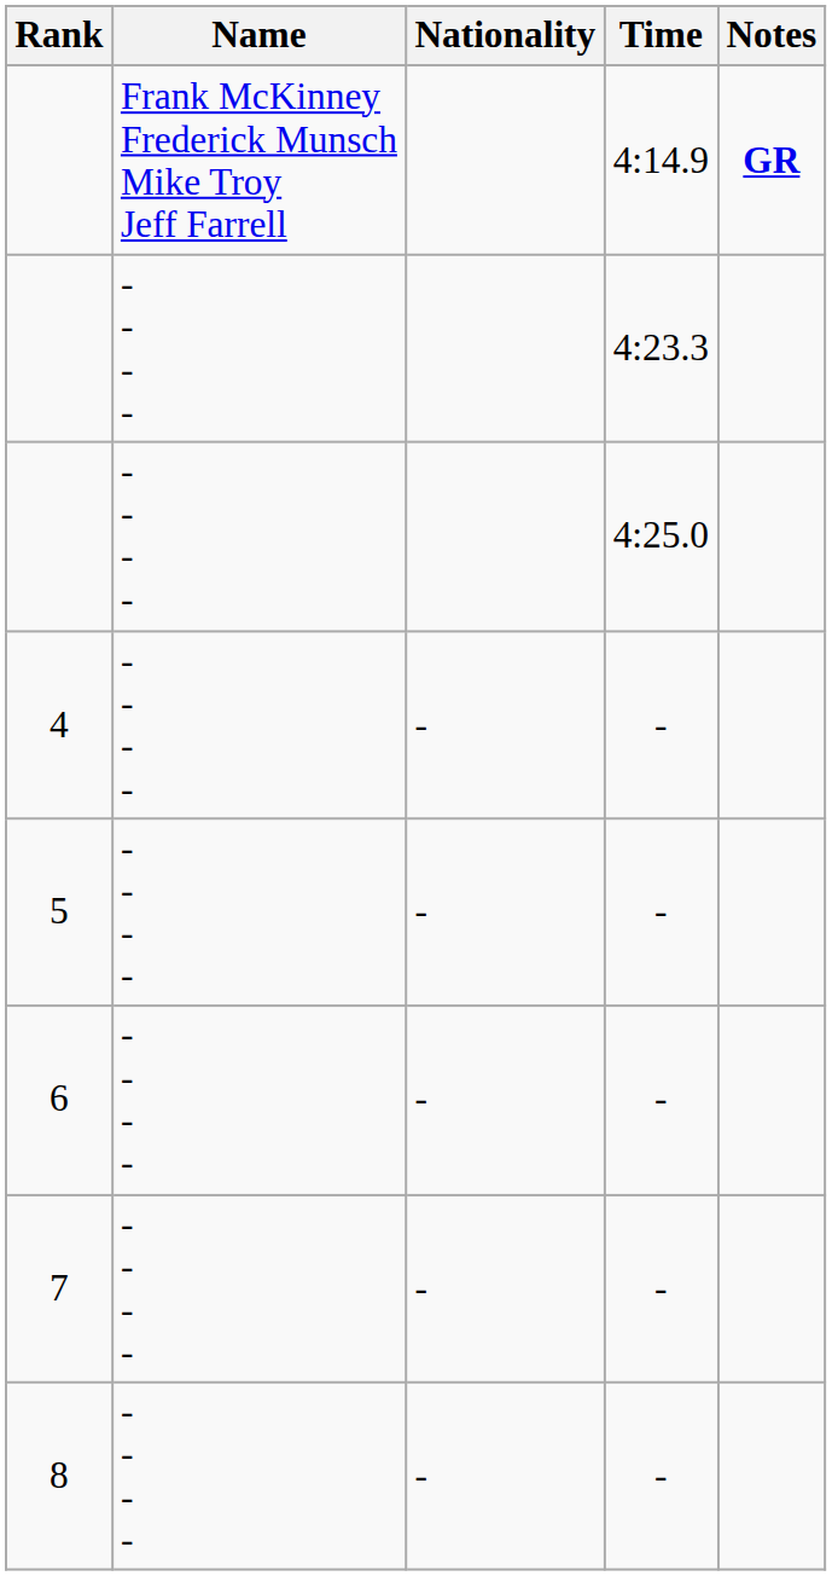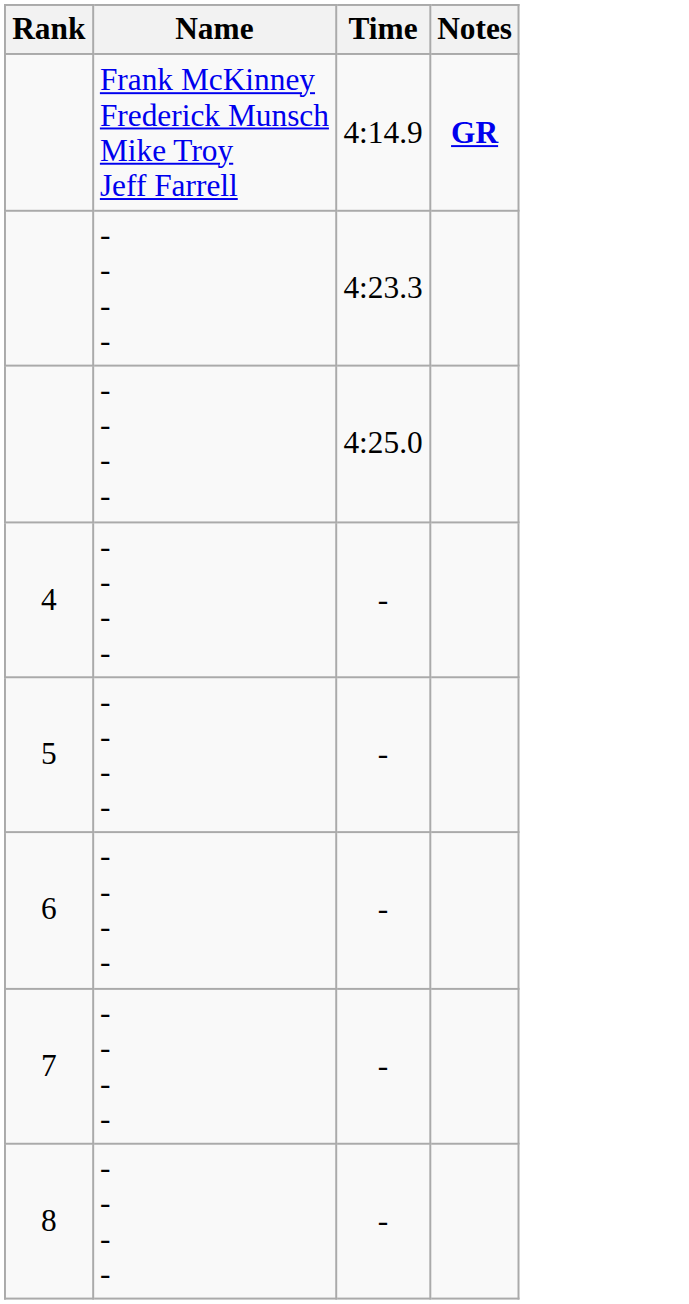 <table class="wikitable sortable" style="text-align:center">
 <tr>
 <th>Rank</th>
 <th>Name</th>
-<th>Nationality</th>
 <th>Time</th>
 <th>Notes</th>
 </tr>
 <tr>
 <td></td>
 <td align=left><a href='#'>Frank McKinney</a> <br> <a href='#'>Frederick Munsch</a> <br> <a href='#'>Mike Troy</a> <br> <a href='#'>Jeff Farrell</a></td>
-<td align=left></td>
 <td>4:14.9</td>
 <td><strong><a href='#'>GR</a></strong></td>
 </tr>
 <tr>
 <td></td>
 <td align=left>- <br> - <br> - <br> -</td>
-<td align=left></td>
 <td>4:23.3</td>
 <td></td>
 </tr>
 <tr>
 <td></td>
 <td align=left>- <br> - <br> - <br> -</td>
-<td align=left></td>
 <td>4:25.0</td>
 <td></td>
 </tr>
 <tr>
 <td>4</td>
 <td align=left>- <br> - <br> - <br> -</td>
-<td align=left>-</td>
 <td>-</td>
 <td></td>
 </tr>
 <tr>
 <td>5</td>
 <td align=left>- <br> - <br> - <br> -</td>
-<td align=left>-</td>
 <td>-</td>
 <td></td>
 </tr>
 <tr>
 <td>6</td>
 <td align=left>- <br> - <br> - <br> -</td>
-<td align=left>-</td>
 <td>-</td>
 <td></td>
 </tr>
 <tr>
 <td>7</td>
 <td align=left>- <br> - <br> - <br> -</td>
-<td align=left>-</td>
 <td>-</td>
 <td></td>
 </tr>
 <tr>
 <td>8</td>
 <td align=left>- <br> - <br> - <br> -</td>
-<td align=left>-</td>
 <td>-</td>
 <td></td>
 </tr>
 </table>
